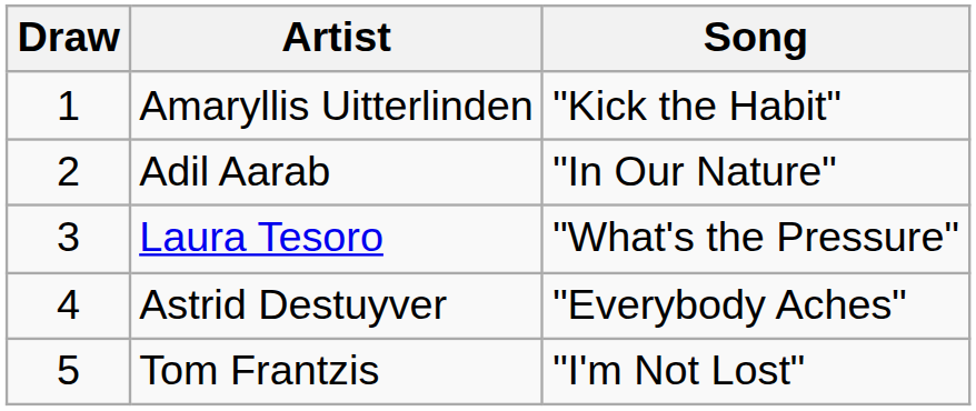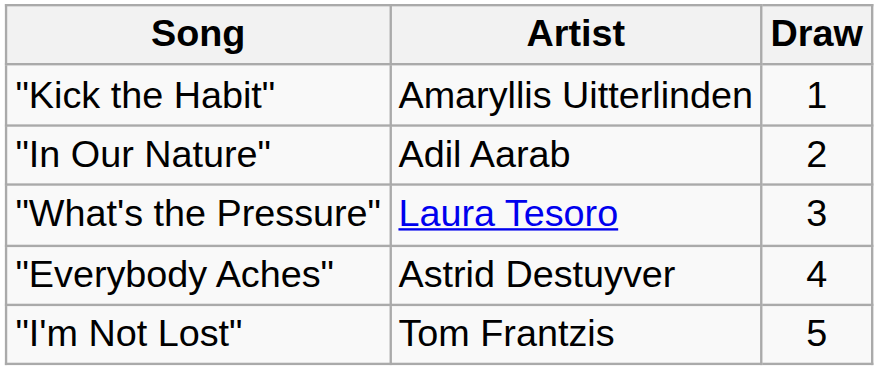 <table class="sortable wikitable" style="margin: 1em auto 1em auto; text-align:center">
 <tr>
+<th>Song</th>
+<th>Artist</th>
 <th>Draw</th>
-<th>Artist</th>
-<th>Song</th>
 </tr>
 <tr>
+<td align="left">"Kick the Habit"</td>
+<td align="left">Amaryllis Uitterlinden</td>
 <td>1</td>
-<td align="left">Amaryllis Uitterlinden</td>
-<td align="left">"Kick the Habit"</td>
 </tr>
 <tr>
+<td align="left">"In Our Nature"</td>
+<td align="left">Adil Aarab</td>
 <td>2</td>
-<td align="left">Adil Aarab</td>
-<td align="left">"In Our Nature"</td>
 </tr>
 <tr>
+<td align="left">"What's the Pressure"</td>
+<td align="left"><a href='#'>Laura Tesoro</a></td>
 <td>3</td>
-<td align="left"><a href='#'>Laura Tesoro</a></td>
-<td align="left">"What's the Pressure"</td>
 </tr>
 <tr>
+<td align="left">"Everybody Aches"</td>
+<td align="left">Astrid Destuyver</td>
 <td>4</td>
-<td align="left">Astrid Destuyver</td>
-<td align="left">"Everybody Aches"</td>
 </tr>
 <tr>
+<td align="left">"I'm Not Lost"</td>
+<td align="left">Tom Frantzis</td>
 <td>5</td>
-<td align="left">Tom Frantzis</td>
-<td align="left">"I'm Not Lost"</td>
 </tr>
 </table>
